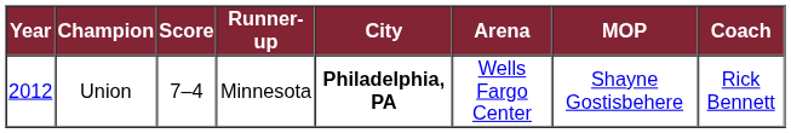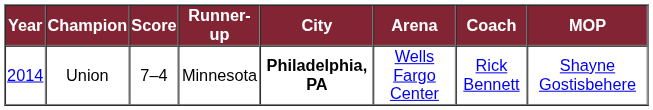 <table cellpadding="1" border="1" cellspacing="0" style="text-align:center; width:50%;">
 <tr style="background:#822433; color:white;">
 <th>Year</th>
 <th>Champion</th>
 <th>Score</th>
 <th>Runner-up</th>
 <th>City</th>
 <th>Arena</th>
+<th>Coach</th>
 <th>MOP</th>
-<th>Coach</th>
 </tr>
 <tr>
-<td><a href='#'>2012</a></td>
+<td><a href='#'>2014</a></td>
 <td>Union</td>
 <td>7–4</td>
 <td>Minnesota</td>
 <td><strong>Philadelphia, PA</strong></td>
 <td><a href='#'>Wells Fargo Center</a></td>
+<td><a href='#'>Rick Bennett</a></td>
 <td><a href='#'>Shayne Gostisbehere</a></td>
-<td><a href='#'>Rick Bennett</a></td>
 </tr>
 </table>
